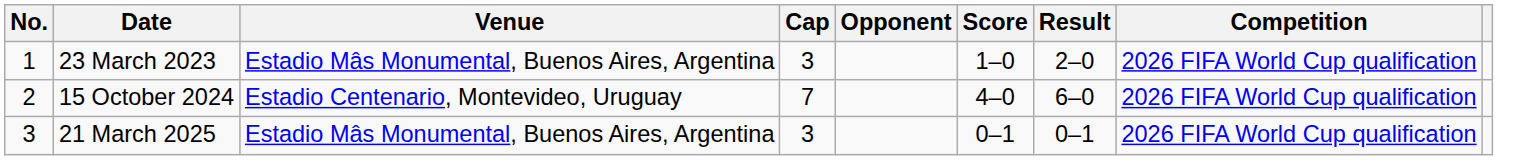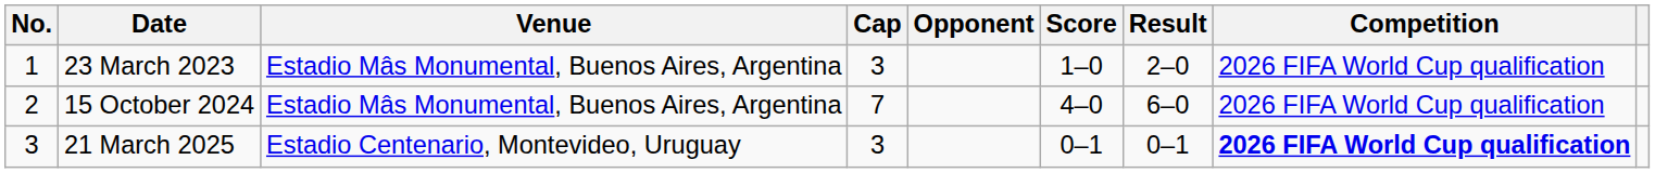 <table class="wikitable">
 <tr>
 <th scope="col">No.</th>
 <th scope="col">Date</th>
 <th scope="col">Venue</th>
 <th scope="col">Cap</th>
 <th scope="col">Opponent</th>
 <th scope="col">Score</th>
 <th scope="col">Result</th>
 <th scope="col">Competition</th>
 <th scope="col" class="unsortable"></th>
 </tr>
 <tr>
 <td align="center">1</td>
 <td>23 March 2023</td>
 <td><a href='#'>Estadio Mâs Monumental</a>, Buenos Aires, Argentina</td>
 <td align="center">3</td>
 <td></td>
 <td align="center">1–0</td>
 <td align="center">2–0</td>
 <td><a href='#'>2026 FIFA World Cup qualification</a></td>
 <td align="center"></td>
 </tr>
 <tr>
 <td align="center">2</td>
 <td>15 October 2024</td>
-<td><a href='#'>Estadio Centenario</a>, Montevideo, Uruguay</td>
+<td><a href='#'>Estadio Mâs Monumental</a>, Buenos Aires, Argentina</td>
 <td align="center">7</td>
 <td></td>
 <td align="center">4–0</td>
 <td align="center">6–0</td>
 <td><a href='#'>2026 FIFA World Cup qualification</a></td>
 <td align="center"></td>
 </tr>
 <tr>
 <td align="center">3</td>
 <td>21 March 2025</td>
-<td><a href='#'>Estadio Mâs Monumental</a>, Buenos Aires, Argentina</td>
+<td><a href='#'>Estadio Centenario</a>, Montevideo, Uruguay</td>
 <td align="center">3</td>
 <td></td>
 <td align="center">0–1</td>
 <td align="center">0–1</td>
-<td><a href='#'>2026 FIFA World Cup qualification</a></td>
+<td><strong><a href='#'>2026 FIFA World Cup qualification</a></strong></td>
 <td align="center"></td>
 </tr>
 </table>
